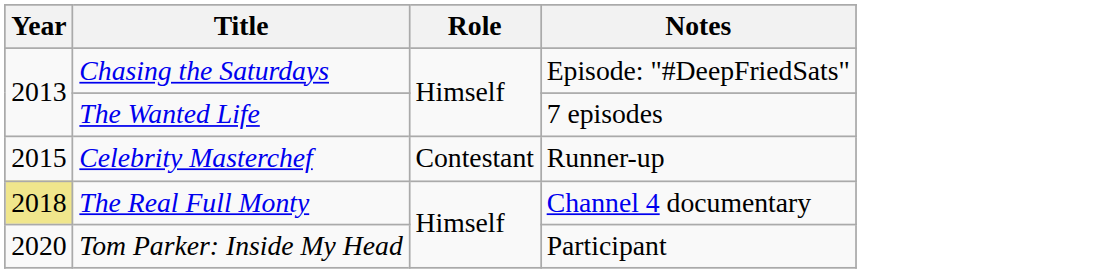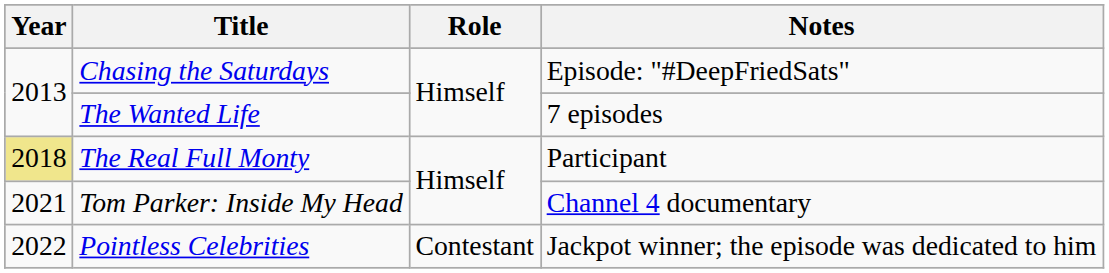 <table class="wikitable">
 <tr>
 <th>Year</th>
 <th>Title</th>
 <th>Role</th>
 <th>Notes</th>
 </tr>
 <tr>
 <td rowspan=2>2013</td>
 <td><em><a href='#'>Chasing the Saturdays</a></em></td>
 <td rowspan=2>Himself</td>
 <td>Episode: "#DeepFriedSats"</td>
 </tr>
 <tr>
 <td><em><a href='#'>The Wanted Life</a></em></td>
 <td>7 episodes</td>
 </tr>
 <tr>
-<td>2015</td>
-<td><em><a href='#'>Celebrity Masterchef</a></em></td>
-<td>Contestant</td>
-<td>Runner-up</td>
-</tr>
-<tr>
 <td style="background: khaki;">2018</td>
 <td><em><a href='#'>The Real Full Monty</a></em></td>
 <td rowspan=2>Himself</td>
+<td>Participant</td>
+</tr>
+<tr>
+<td>2021</td>
+<td><em>Tom Parker: Inside My Head</em></td>
 <td><a href='#'>Channel 4</a> documentary</td>
 </tr>
 <tr>
-<td>2020</td>
-<td><em>Tom Parker: Inside My Head</em></td>
-<td>Participant</td>
+<td>2022</td>
+<td><em><a href='#'>Pointless Celebrities</a></em></td>
+<td>Contestant</td>
+<td>Jackpot winner; the episode was dedicated to him</td>
 </tr>
 </table>
